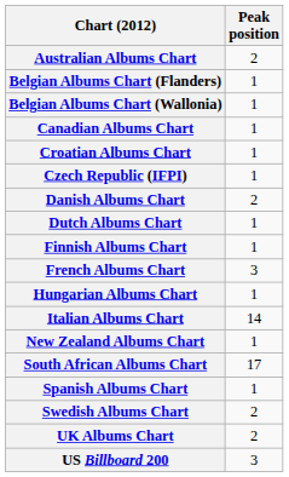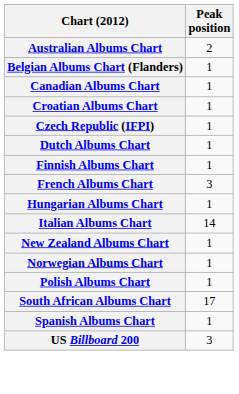 <table class="wikitable sortable plainrowheaders">
 <tr>
 <th scope="col">Chart (2012)</th>
 <th scope="col">Peak<br>position</th>
 </tr>
 <tr>
 <th scope="row"><a href='#'>Australian Albums Chart</a></th>
 <td style="text-align:center;">2</td>
 </tr>
 <tr>
 <th scope="row"><a href='#'>Belgian Albums Chart</a> (Flanders)</th>
 <td style="text-align:center;">1</td>
 </tr>
 <tr>
-<th scope="row"><a href='#'>Belgian Albums Chart</a> (Wallonia)</th>
-<td style="text-align:center;">1</td>
-</tr>
-<tr>
 <th scope="row"><a href='#'>Canadian Albums Chart</a></th>
 <td style="text-align:center;">1</td>
 </tr>
 <tr>
 <th scope="row"><a href='#'>Croatian Albums Chart</a></th>
 <td style="text-align:center;">1</td>
 </tr>
 <tr>
 <th scope="row"><a href='#'>Czech Republic</a> (<a href='#'>IFPI</a>)</th>
 <td style="text-align:center;">1</td>
-</tr>
-<tr>
-<th scope="row"><a href='#'>Danish Albums Chart</a></th>
-<td style="text-align:center;">2</td>
 </tr>
 <tr>
 <th scope="row"><a href='#'>Dutch Albums Chart</a></th>
 <td style="text-align:center;">1</td>
 </tr>
 <tr>
 <th scope="row"><a href='#'>Finnish Albums Chart</a></th>
 <td style="text-align:center;">1</td>
 </tr>
 <tr>
 <th scope="row"><a href='#'>French Albums Chart</a></th>
 <td style="text-align:center;">3</td>
 </tr>
 <tr>
 <th scope="row"><a href='#'>Hungarian Albums Chart</a></th>
 <td style="text-align:center;">1</td>
 </tr>
 <tr>
 <th scope="row"><a href='#'>Italian Albums Chart</a></th>
 <td style="text-align:center;">14</td>
 </tr>
 <tr>
 <th scope="row"><a href='#'>New Zealand Albums Chart</a></th>
 <td style="text-align:center;">1</td>
 </tr>
 <tr>
+<th scope="row"><a href='#'>Norwegian Albums Chart</a></th>
+<td style="text-align:center;">1</td>
+</tr>
+<tr>
+<th scope="row"><a href='#'>Polish Albums Chart</a></th>
+<td style="text-align:center;">1</td>
+</tr>
+<tr>
 <th scope="row"><a href='#'>South African Albums Chart</a></th>
 <td style="text-align:center;">17</td>
 </tr>
 <tr>
 <th scope="row"><a href='#'>Spanish Albums Chart</a></th>
 <td style="text-align:center;">1</td>
 </tr>
 <tr>
-<th scope="row"><a href='#'>Swedish Albums Chart</a></th>
-<td style="text-align:center;">2</td>
-</tr>
-<tr>
-<th scope="row"><a href='#'>UK Albums Chart</a></th>
-<td style="text-align:center;">2</td>
-</tr>
-<tr>
 <th scope="row">US <a href='#'><em>Billboard</em> 200</a></th>
 <td style="text-align:center;">3</td>
 </tr>
 </table>
